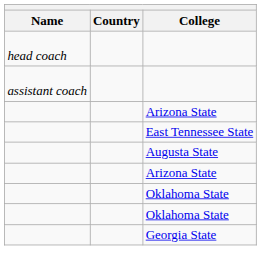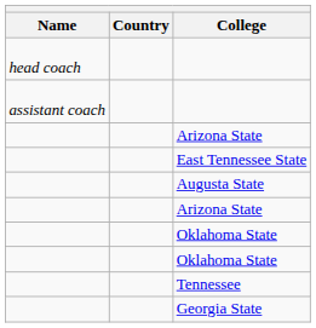 <table class="wikitable sortable">
 <tr>
 <th colspan=3></th>
 </tr>
 <tr>
 <th>Name</th>
 <th>Country</th>
 <th>College</th>
 </tr>
 <tr>
 <td><br><em>head coach</em></td>
 <td></td>
 <td></td>
 </tr>
 <tr>
 <td><br><em>assistant coach</em></td>
 <td></td>
 <td></td>
 </tr>
 <tr>
 <td></td>
 <td></td>
 <td><a href='#'>Arizona State</a></td>
 </tr>
 <tr>
 <td></td>
 <td></td>
 <td><a href='#'>East Tennessee State</a></td>
 </tr>
 <tr>
 <td></td>
 <td></td>
 <td><a href='#'>Augusta State</a></td>
 </tr>
 <tr>
 <td></td>
 <td></td>
 <td><a href='#'>Arizona State</a></td>
 </tr>
 <tr>
 <td></td>
 <td></td>
 <td><a href='#'>Oklahoma State</a></td>
 </tr>
 <tr>
 <td></td>
 <td></td>
 <td><a href='#'>Oklahoma State</a></td>
 </tr>
 <tr>
 <td></td>
 <td></td>
+<td><a href='#'>Tennessee</a></td>
+</tr>
+<tr>
+<td></td>
+<td></td>
 <td><a href='#'>Georgia State</a></td>
 </tr>
 </table>
